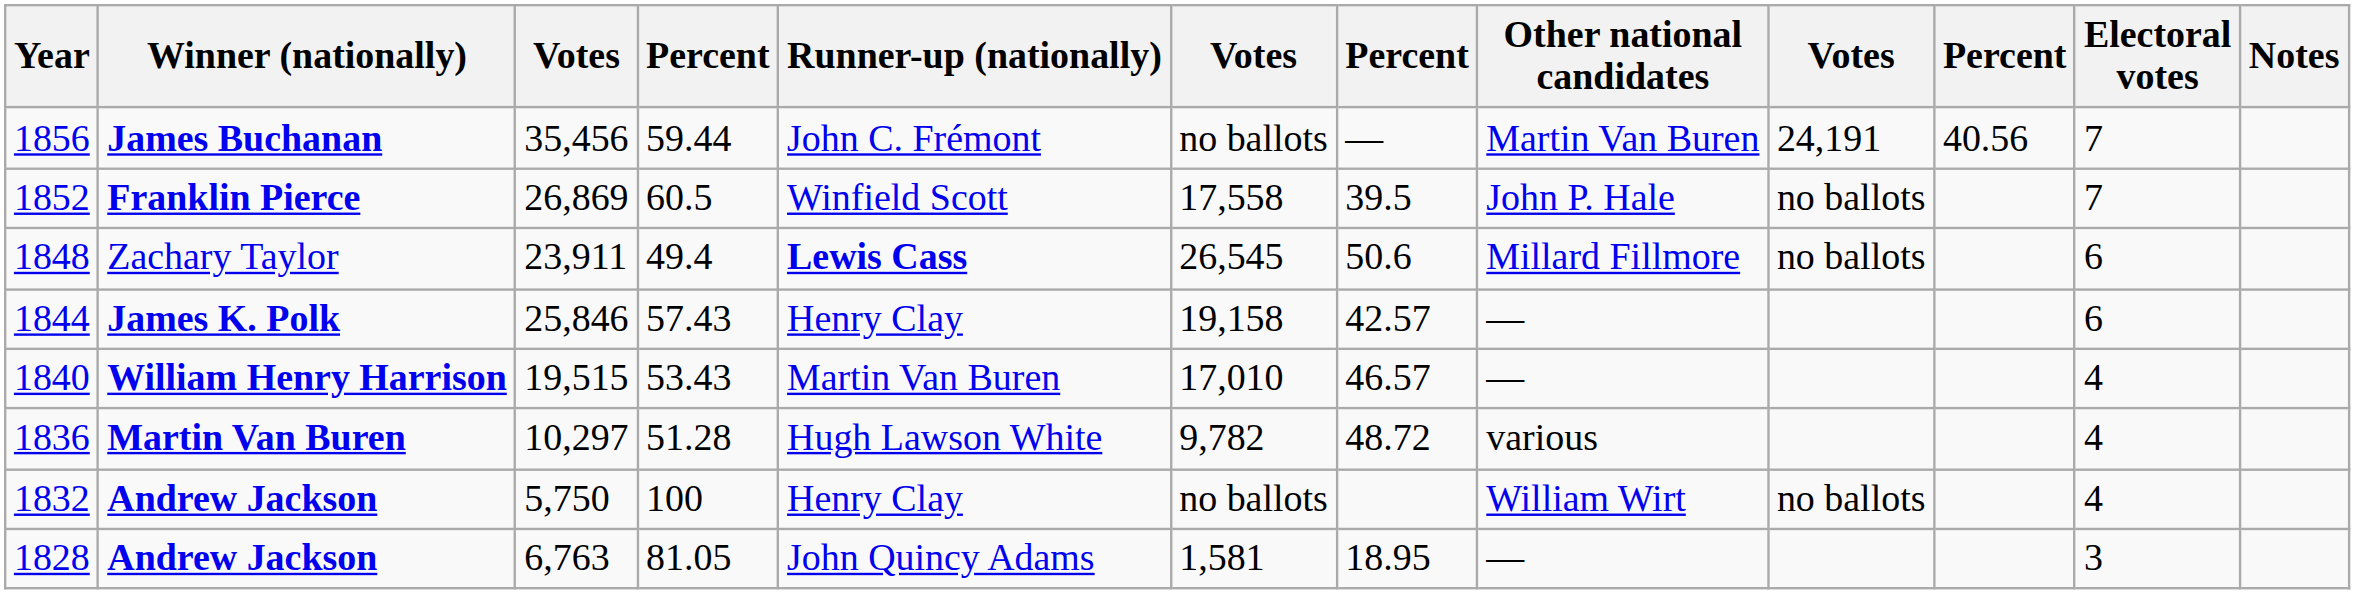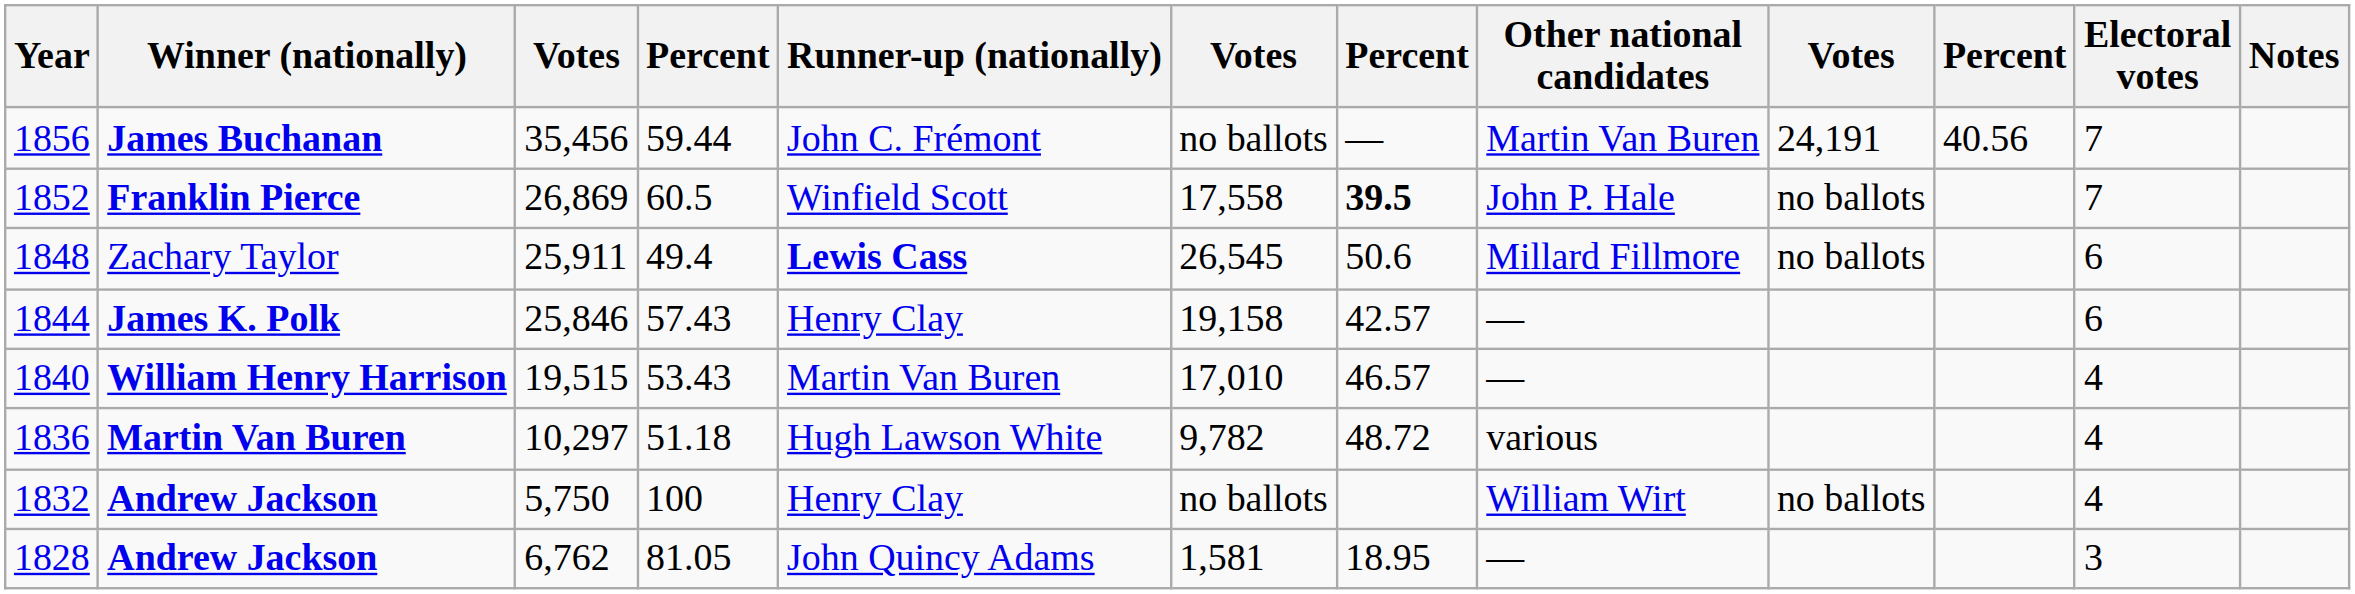 <table class="wikitable sortable">
 <tr>
 <th data-sort-type="number">Year</th>
 <th>Winner (nationally)</th>
 <th data-sort-type="number">Votes</th>
 <th data-sort-type="number">Percent</th>
 <th>Runner-up (nationally)</th>
 <th data-sort-type="number">Votes</th>
 <th data-sort-type="number">Percent</th>
 <th>Other national<br>candidates</th>
 <th data-sort-type="number">Votes</th>
 <th data-sort-type="number">Percent</th>
 <th data-sort-type="number">Electoral<br>votes</th>
 <th class="unsortable">Notes</th>
 </tr>
 <tr>
 <td><a href='#'>1856</a></td>
 <td><strong><a href='#'>James Buchanan</a></strong></td>
 <td>35,456</td>
 <td>59.44</td>
 <td><a href='#'>John C. Frémont</a></td>
 <td>no ballots</td>
 <td>—</td>
 <td><a href='#'>Martin Van Buren</a></td>
 <td>24,191</td>
 <td>40.56</td>
 <td>7</td>
 <td></td>
 </tr>
 <tr>
 <td><a href='#'>1852</a></td>
 <td><strong><a href='#'>Franklin Pierce</a></strong></td>
 <td>26,869</td>
 <td>60.5</td>
 <td><a href='#'>Winfield Scott</a></td>
 <td>17,558</td>
-<td>39.5</td>
+<td><strong>39.5</strong></td>
 <td><a href='#'>John P. Hale</a></td>
 <td>no ballots</td>
 <td></td>
 <td>7</td>
 <td></td>
 </tr>
 <tr>
 <td><a href='#'>1848</a></td>
 <td><a href='#'>Zachary Taylor</a></td>
-<td>23,911</td>
+<td>25,911</td>
 <td>49.4</td>
 <td><strong><a href='#'>Lewis Cass</a></strong></td>
 <td>26,545</td>
 <td>50.6</td>
 <td><a href='#'>Millard Fillmore</a></td>
 <td>no ballots</td>
 <td></td>
 <td>6</td>
 <td></td>
 </tr>
 <tr>
 <td><a href='#'>1844</a></td>
 <td><strong><a href='#'>James K. Polk</a></strong></td>
 <td>25,846</td>
 <td>57.43</td>
 <td><a href='#'>Henry Clay</a></td>
 <td>19,158</td>
 <td>42.57</td>
 <td>—</td>
 <td></td>
 <td></td>
 <td>6</td>
 <td></td>
 </tr>
 <tr>
 <td><a href='#'>1840</a></td>
 <td><strong><a href='#'>William Henry Harrison</a></strong></td>
 <td>19,515</td>
 <td>53.43</td>
 <td><a href='#'>Martin Van Buren</a></td>
 <td>17,010</td>
 <td>46.57</td>
 <td>—</td>
 <td></td>
 <td></td>
 <td>4</td>
 <td></td>
 </tr>
 <tr>
 <td><a href='#'>1836</a></td>
 <td><strong><a href='#'>Martin Van Buren</a></strong></td>
 <td>10,297</td>
-<td>51.28</td>
+<td>51.18</td>
 <td><a href='#'>Hugh Lawson White</a></td>
 <td>9,782</td>
 <td>48.72</td>
 <td>various</td>
 <td></td>
 <td></td>
 <td>4</td>
 <td></td>
 </tr>
 <tr>
 <td><a href='#'>1832</a></td>
 <td><strong><a href='#'>Andrew Jackson</a></strong></td>
 <td>5,750</td>
 <td>100</td>
 <td><a href='#'>Henry Clay</a></td>
 <td>no ballots</td>
 <td></td>
 <td><a href='#'>William Wirt</a></td>
 <td>no ballots</td>
 <td></td>
 <td>4</td>
 <td></td>
 </tr>
 <tr>
 <td><a href='#'>1828</a></td>
 <td><strong><a href='#'>Andrew Jackson</a></strong></td>
-<td>6,763</td>
+<td>6,762</td>
 <td>81.05</td>
 <td><a href='#'>John Quincy Adams</a></td>
 <td>1,581</td>
 <td>18.95</td>
 <td>—</td>
 <td></td>
 <td></td>
 <td>3</td>
 <td></td>
 </tr>
 </table>
